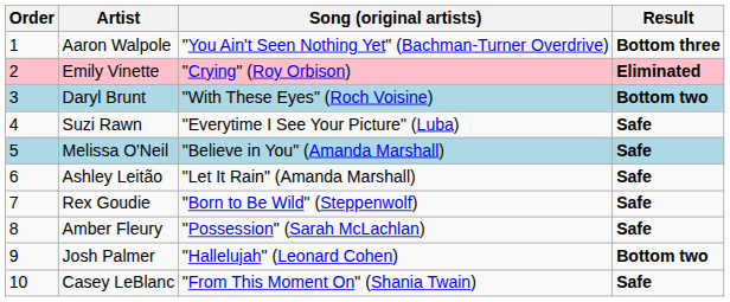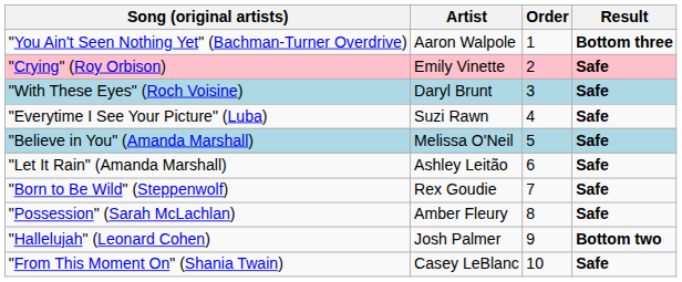 <table class=wikitable>
 <tr>
+<th>Song (original artists)</th>
+<th>Artist</th>
 <th>Order</th>
-<th>Artist</th>
-<th>Song (original artists)</th>
 <th>Result</th>
 </tr>
 <tr>
+<td>"<a href='#'>You Ain't Seen Nothing Yet</a>" (<a href='#'>Bachman-Turner Overdrive</a>)</td>
+<td>Aaron Walpole</td>
 <td>1</td>
-<td>Aaron Walpole</td>
-<td>"<a href='#'>You Ain't Seen Nothing Yet</a>" (<a href='#'>Bachman-Turner Overdrive</a>)</td>
 <td><strong>Bottom three</strong></td>
 </tr>
 <tr style="background:pink;">
+<td>"<a href='#'>Crying</a>" (<a href='#'>Roy Orbison</a>)</td>
+<td>Emily Vinette</td>
 <td>2</td>
-<td>Emily Vinette</td>
-<td>"<a href='#'>Crying</a>" (<a href='#'>Roy Orbison</a>)</td>
-<td><strong>Eliminated</strong></td>
+<td><strong>Safe</strong></td>
 </tr>
 <tr style="background:lightblue;">
+<td>"With These Eyes" (<a href='#'>Roch Voisine</a>)</td>
+<td>Daryl Brunt</td>
 <td>3</td>
-<td>Daryl Brunt</td>
-<td>"With These Eyes" (<a href='#'>Roch Voisine</a>)</td>
+<td><strong>Safe</strong></td>
+</tr>
+<tr>
+<td>"Everytime I See Your Picture" (<a href='#'>Luba</a>)</td>
+<td>Suzi Rawn</td>
+<td>4</td>
+<td><strong>Safe</strong></td>
+</tr>
+<tr style="background:lightblue;">
+<td>"Believe in You" (<a href='#'>Amanda Marshall</a>)</td>
+<td>Melissa O'Neil</td>
+<td>5</td>
+<td><strong>Safe</strong></td>
+</tr>
+<tr>
+<td>"Let It Rain" (Amanda Marshall)</td>
+<td>Ashley Leitão</td>
+<td>6</td>
+<td><strong>Safe</strong></td>
+</tr>
+<tr>
+<td>"<a href='#'>Born to Be Wild</a>" (<a href='#'>Steppenwolf</a>)</td>
+<td>Rex Goudie</td>
+<td>7</td>
+<td><strong>Safe</strong></td>
+</tr>
+<tr>
+<td>"<a href='#'>Possession</a>" (<a href='#'>Sarah McLachlan</a>)</td>
+<td>Amber Fleury</td>
+<td>8</td>
+<td><strong>Safe</strong></td>
+</tr>
+<tr>
+<td>"<a href='#'>Hallelujah</a>" (<a href='#'>Leonard Cohen</a>)</td>
+<td>Josh Palmer</td>
+<td>9</td>
 <td><strong>Bottom two</strong></td>
 </tr>
 <tr>
-<td>4</td>
-<td>Suzi Rawn</td>
-<td>"Everytime I See Your Picture" (<a href='#'>Luba</a>)</td>
-<td><strong>Safe</strong></td>
-</tr>
-<tr style="background:lightblue;">
-<td>5</td>
-<td>Melissa O'Neil</td>
-<td>"Believe in You" (<a href='#'>Amanda Marshall</a>)</td>
-<td><strong>Safe</strong></td>
-</tr>
-<tr>
-<td>6</td>
-<td>Ashley Leitão</td>
-<td>"Let It Rain" (Amanda Marshall)</td>
-<td><strong>Safe</strong></td>
-</tr>
-<tr>
-<td>7</td>
-<td>Rex Goudie</td>
-<td>"<a href='#'>Born to Be Wild</a>" (<a href='#'>Steppenwolf</a>)</td>
-<td><strong>Safe</strong></td>
-</tr>
-<tr>
-<td>8</td>
-<td>Amber Fleury</td>
-<td>"<a href='#'>Possession</a>" (<a href='#'>Sarah McLachlan</a>)</td>
-<td><strong>Safe</strong></td>
-</tr>
-<tr>
-<td>9</td>
-<td>Josh Palmer</td>
-<td>"<a href='#'>Hallelujah</a>" (<a href='#'>Leonard Cohen</a>)</td>
-<td><strong>Bottom two</strong></td>
-</tr>
-<tr>
+<td>"<a href='#'>From This Moment On</a>" (<a href='#'>Shania Twain</a>)</td>
+<td>Casey LeBlanc</td>
 <td>10</td>
-<td>Casey LeBlanc</td>
-<td>"<a href='#'>From This Moment On</a>" (<a href='#'>Shania Twain</a>)</td>
 <td><strong>Safe</strong></td>
 </tr>
 </table>
